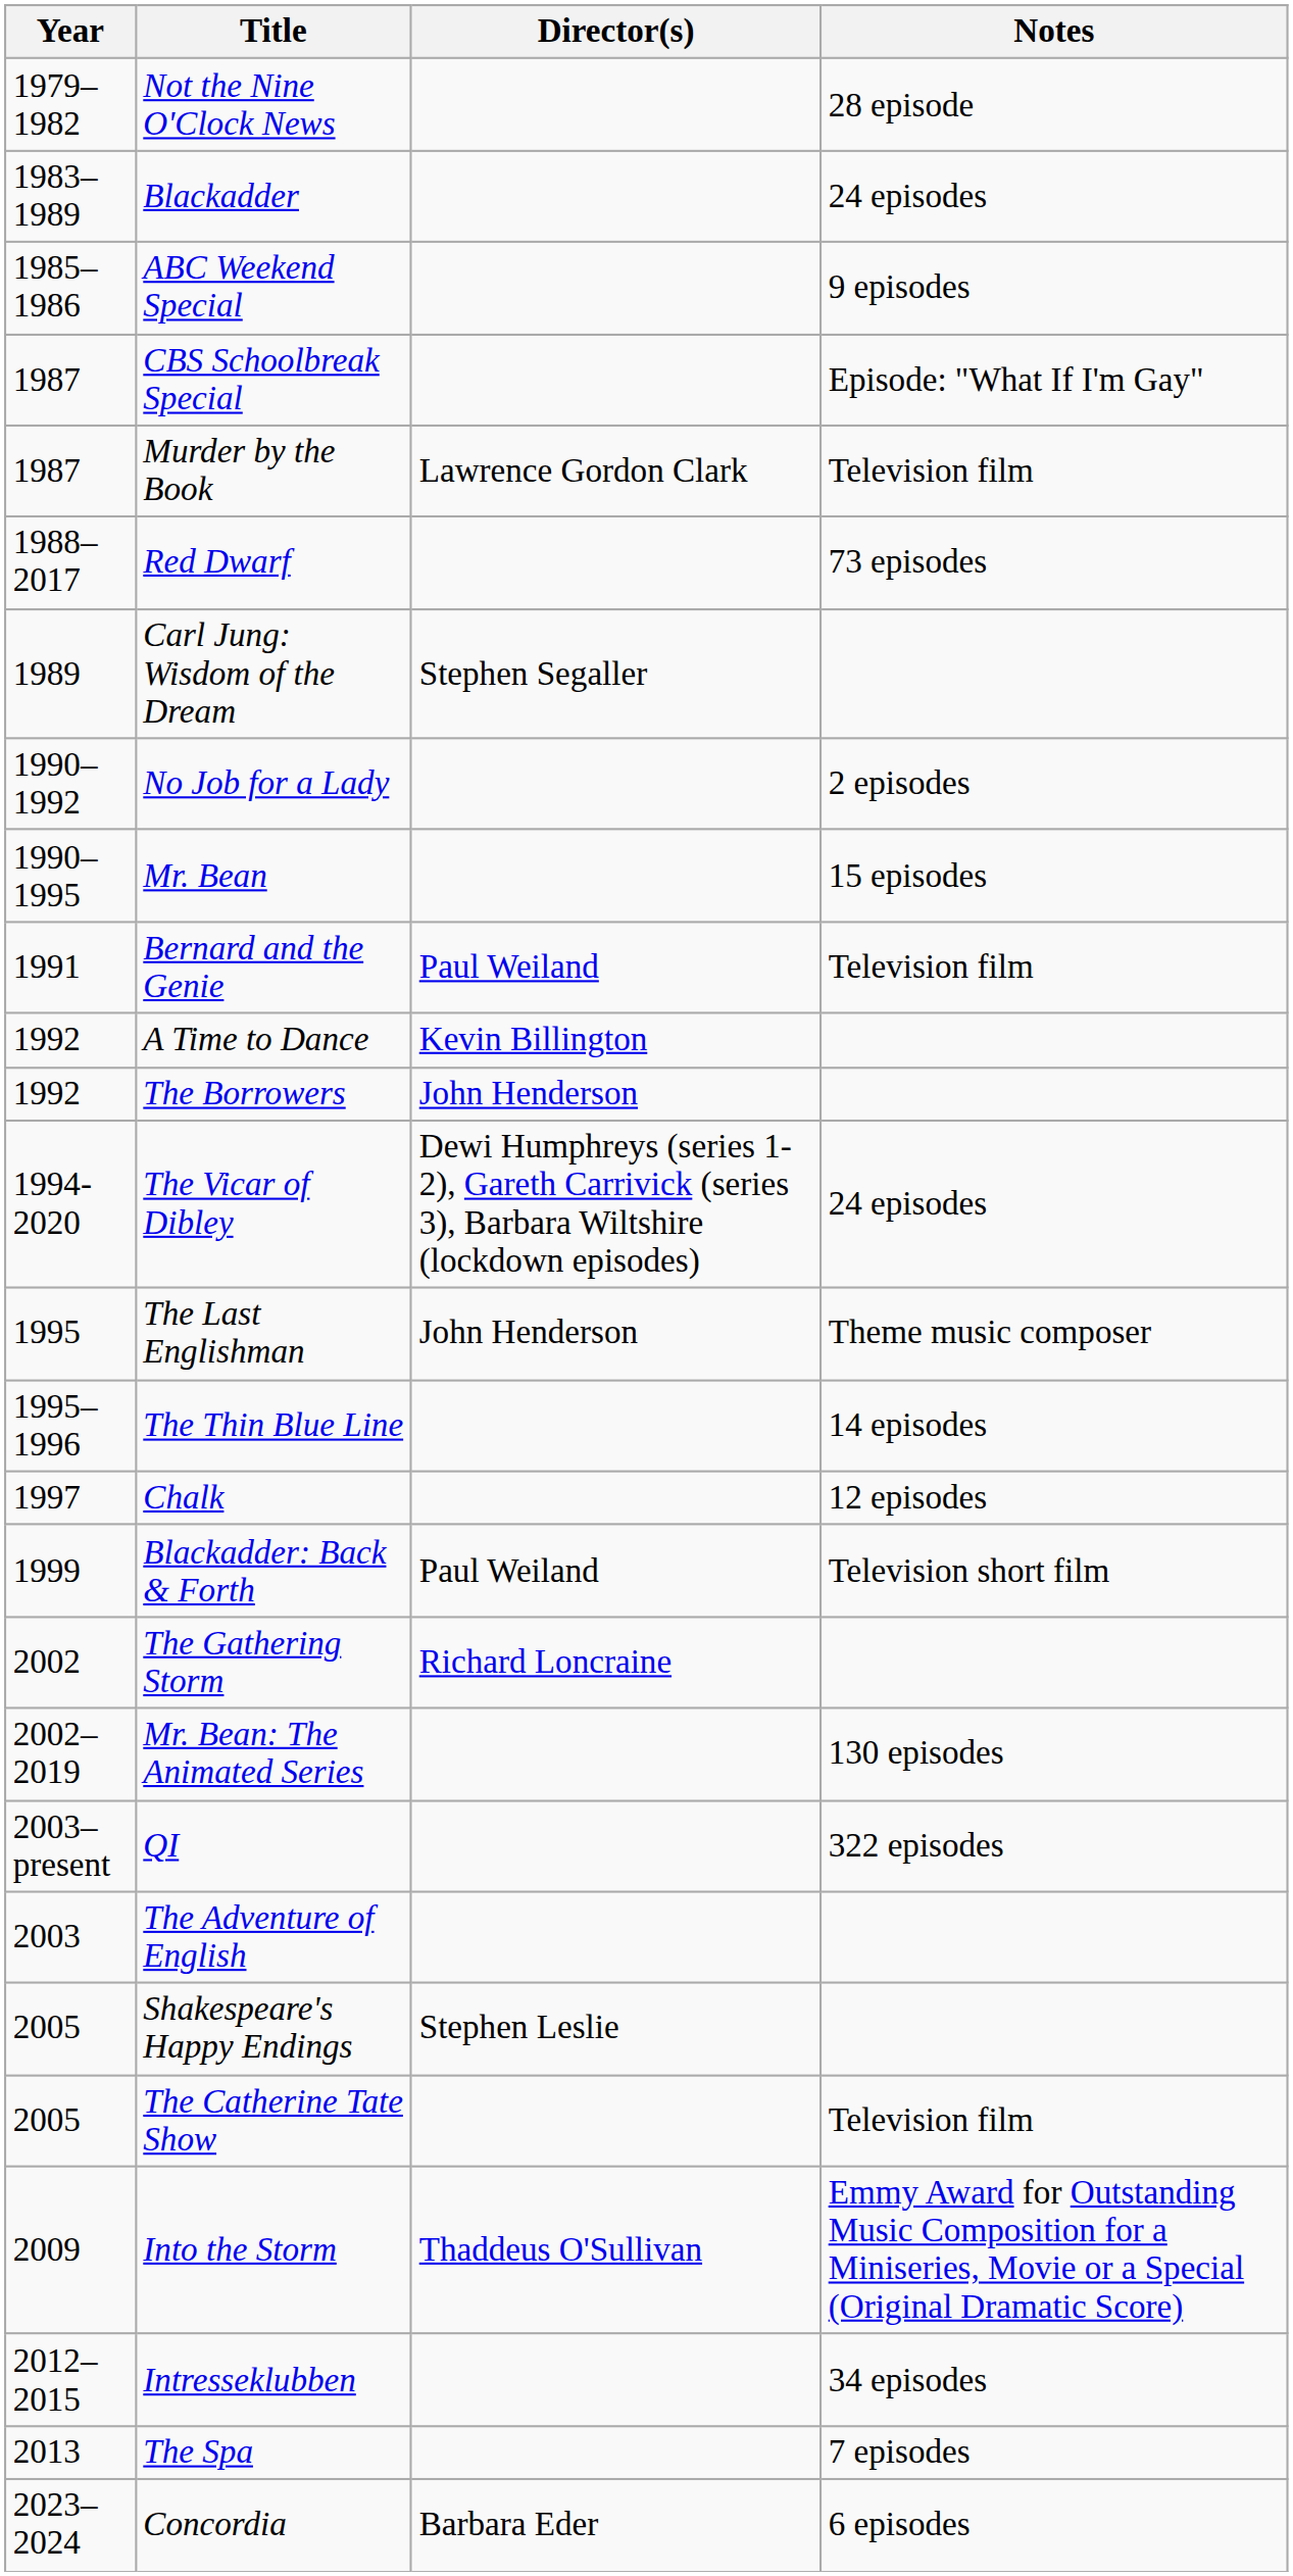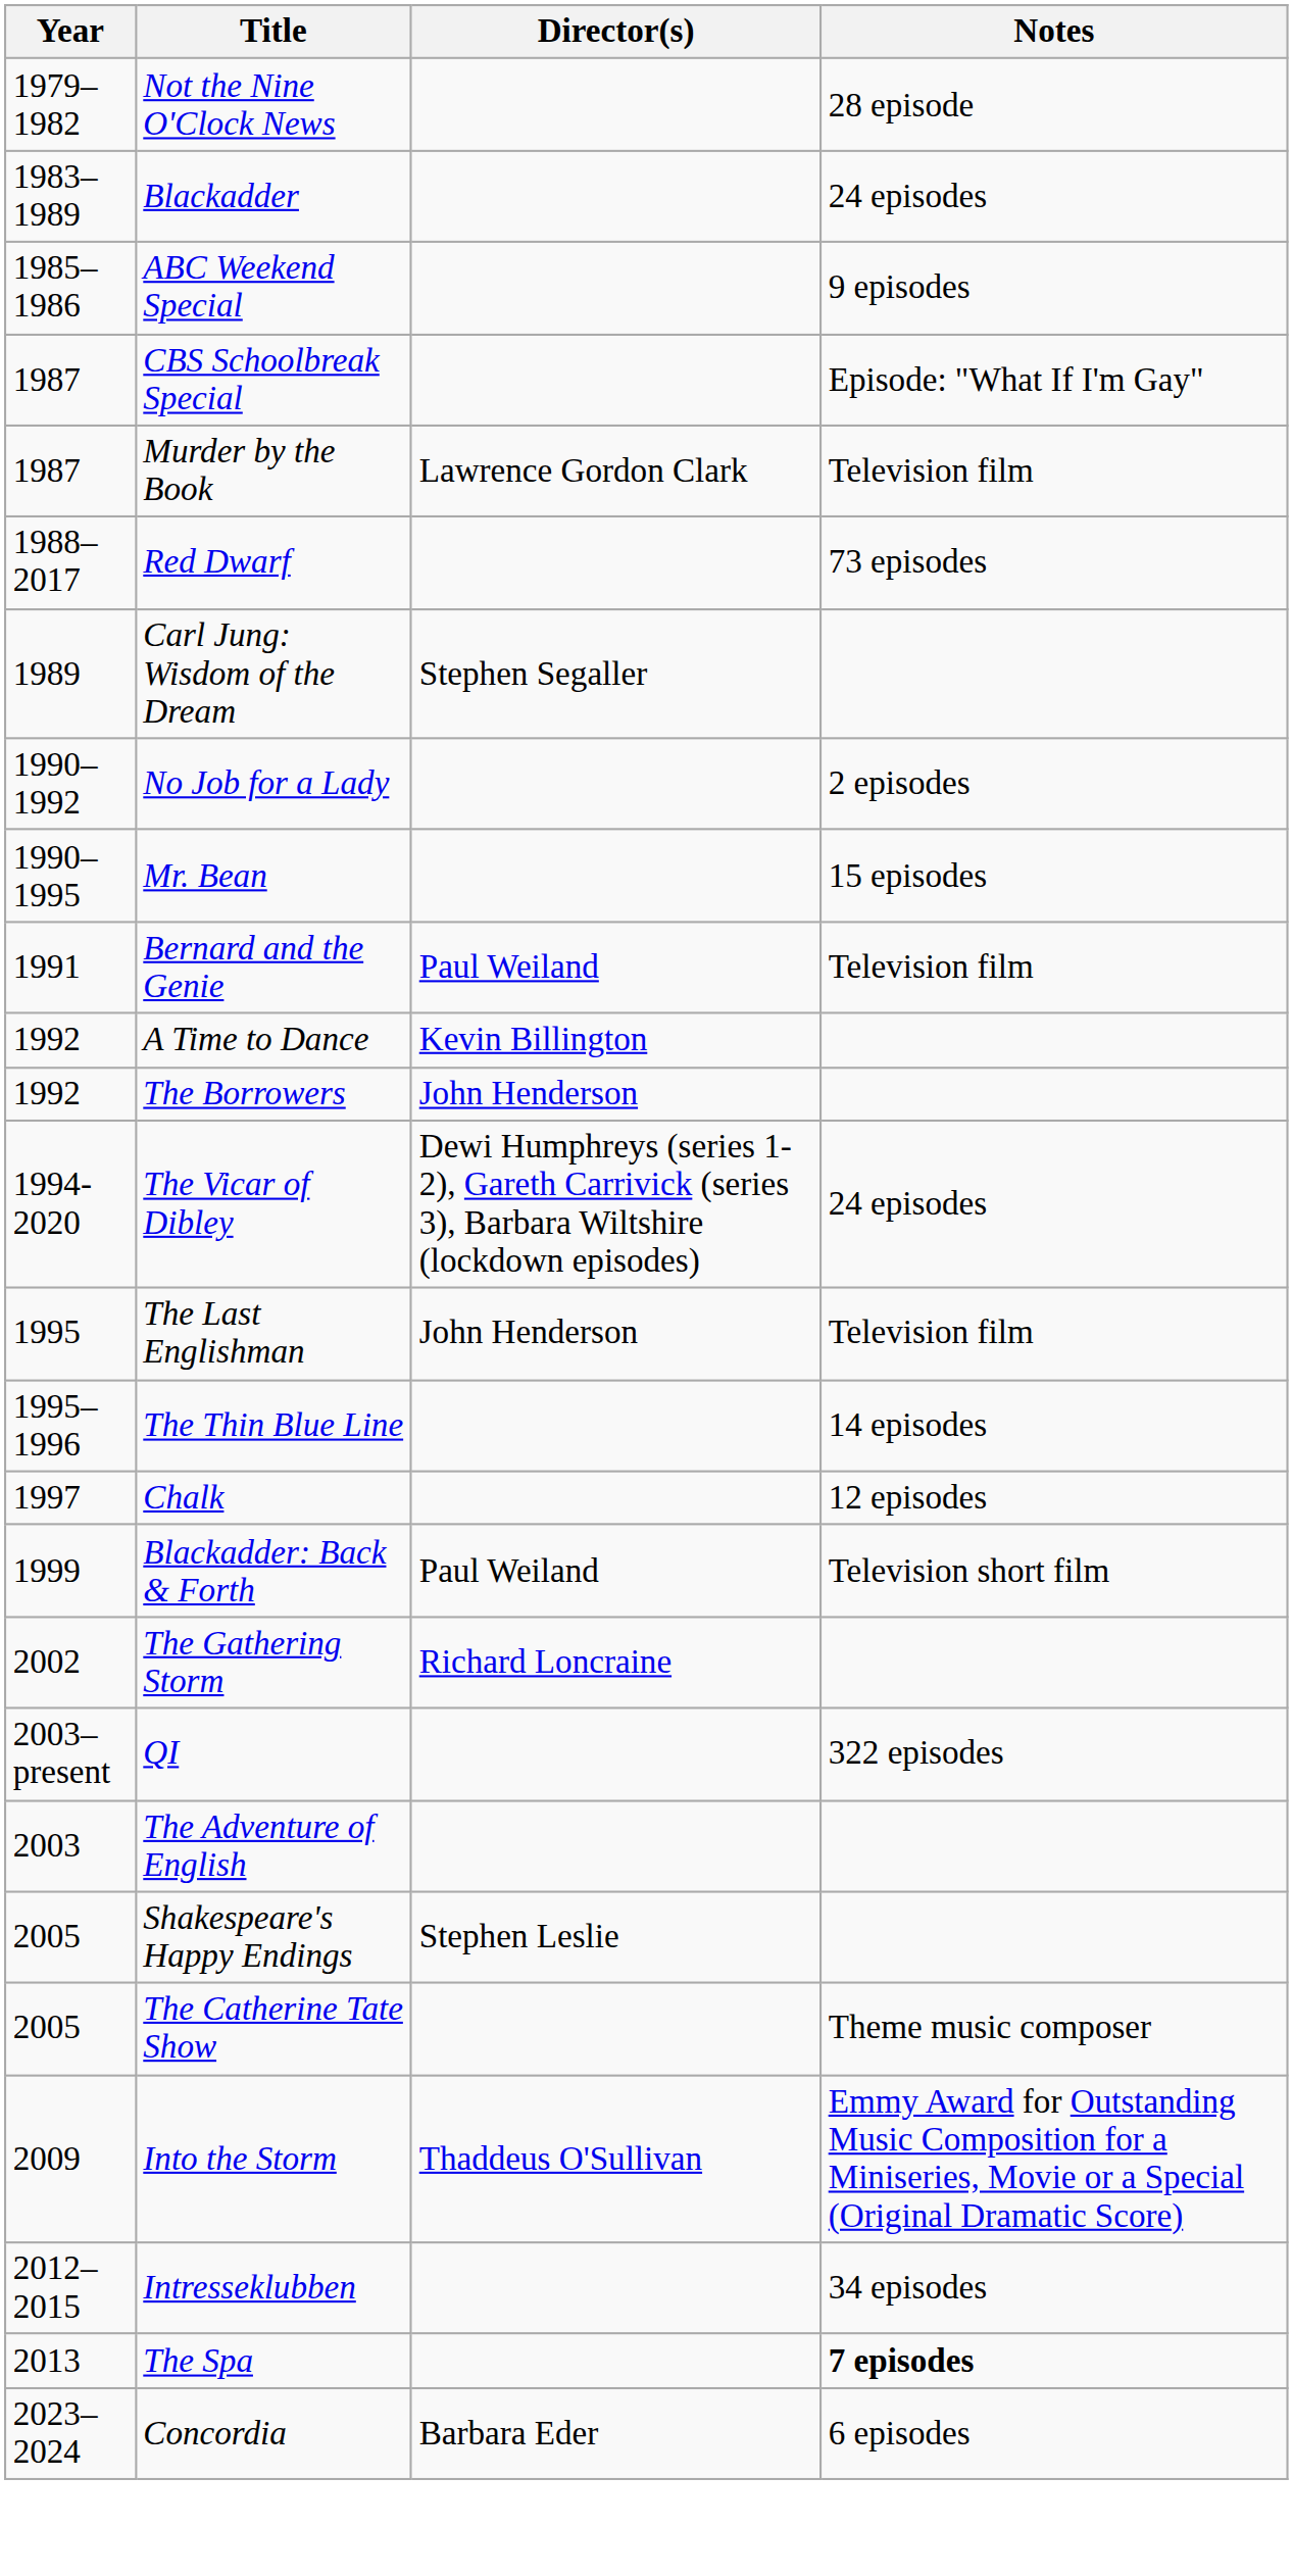 <table class="wikitable">
 <tr>
 <th>Year</th>
 <th>Title</th>
 <th>Director(s)</th>
 <th>Notes</th>
 </tr>
 <tr>
 <td>1979–1982</td>
 <td><em><a href='#'>Not the Nine O'Clock News</a></em></td>
 <td></td>
 <td>28 episode</td>
 </tr>
 <tr>
 <td>1983–1989</td>
 <td><em><a href='#'>Blackadder</a></em></td>
 <td></td>
 <td>24 episodes</td>
 </tr>
 <tr>
 <td>1985–1986</td>
 <td><em><a href='#'>ABC Weekend Special</a></em></td>
 <td></td>
 <td>9 episodes</td>
 </tr>
 <tr>
 <td>1987</td>
 <td><em><a href='#'>CBS Schoolbreak Special</a></em></td>
 <td></td>
 <td>Episode: "What If I'm Gay"</td>
 </tr>
 <tr>
 <td>1987</td>
 <td><em>Murder by the Book</em></td>
 <td>Lawrence Gordon Clark</td>
 <td>Television film</td>
 </tr>
 <tr>
 <td>1988–2017</td>
 <td><em><a href='#'>Red Dwarf</a></em></td>
 <td></td>
 <td>73 episodes</td>
 </tr>
 <tr>
 <td>1989</td>
 <td><em>Carl Jung: Wisdom of the Dream</em></td>
 <td>Stephen Segaller</td>
 <td></td>
 </tr>
 <tr>
 <td>1990–1992</td>
 <td><em><a href='#'>No Job for a Lady</a></em></td>
 <td></td>
 <td>2 episodes</td>
 </tr>
 <tr>
 <td>1990–1995</td>
 <td><em><a href='#'>Mr. Bean</a></em></td>
 <td></td>
 <td>15 episodes</td>
 </tr>
 <tr>
 <td>1991</td>
 <td><em><a href='#'>Bernard and the Genie</a></em></td>
 <td><a href='#'>Paul Weiland</a></td>
 <td>Television film</td>
 </tr>
 <tr>
 <td>1992</td>
 <td><em>A Time to Dance</em></td>
 <td><a href='#'>Kevin Billington</a></td>
 <td></td>
 </tr>
 <tr>
 <td>1992</td>
 <td><em><a href='#'>The Borrowers</a></em></td>
 <td><a href='#'>John Henderson</a></td>
 <td></td>
 </tr>
 <tr>
 <td>1994-2020</td>
 <td><em><a href='#'>The Vicar of Dibley</a></em></td>
 <td>Dewi Humphreys (series 1-2), <a href='#'>Gareth Carrivick</a> (series 3), Barbara Wiltshire (lockdown episodes)</td>
 <td>24 episodes</td>
 </tr>
 <tr>
 <td>1995</td>
 <td><em>The Last Englishman</em></td>
 <td>John Henderson</td>
-<td>Theme music composer</td>
+<td>Television film</td>
 </tr>
 <tr>
 <td>1995–1996</td>
 <td><em><a href='#'>The Thin Blue Line</a></em></td>
 <td></td>
 <td>14 episodes</td>
 </tr>
 <tr>
 <td>1997</td>
 <td><em><a href='#'>Chalk</a></em></td>
 <td></td>
 <td>12 episodes</td>
 </tr>
 <tr>
 <td>1999</td>
 <td><em><a href='#'>Blackadder: Back & Forth</a></em></td>
 <td>Paul Weiland</td>
 <td>Television short film</td>
 </tr>
 <tr>
 <td>2002</td>
 <td><em><a href='#'>The Gathering Storm</a></em></td>
 <td><a href='#'>Richard Loncraine</a></td>
 <td></td>
 </tr>
 <tr>
-<td>2002–2019</td>
-<td><em><a href='#'>Mr. Bean: The Animated Series</a></em></td>
-<td></td>
-<td>130 episodes</td>
-</tr>
-<tr>
 <td>2003–present</td>
 <td><em><a href='#'>QI</a></em></td>
 <td></td>
 <td>322 episodes</td>
 </tr>
 <tr>
 <td>2003</td>
 <td><em><a href='#'>The Adventure of English</a></em></td>
 <td></td>
 <td></td>
 </tr>
 <tr>
 <td>2005</td>
 <td><em>Shakespeare's Happy Endings</em></td>
 <td>Stephen Leslie</td>
 <td></td>
 </tr>
 <tr>
 <td>2005</td>
 <td><em><a href='#'>The Catherine Tate Show</a></em></td>
 <td></td>
-<td>Television film</td>
+<td>Theme music composer</td>
 </tr>
 <tr>
 <td>2009</td>
 <td><em><a href='#'>Into the Storm</a></em></td>
 <td><a href='#'>Thaddeus O'Sullivan</a></td>
 <td><a href='#'>Emmy Award</a> for <a href='#'>Outstanding Music Composition for a Miniseries, Movie or a Special (Original Dramatic Score)</a></td>
 </tr>
 <tr>
 <td>2012–2015</td>
 <td><em><a href='#'>Intresseklubben</a></em></td>
 <td></td>
 <td>34 episodes</td>
 </tr>
 <tr>
 <td>2013</td>
 <td><em><a href='#'>The Spa</a></em></td>
 <td></td>
-<td>7 episodes</td>
+<td><strong>7 episodes</strong></td>
 </tr>
 <tr>
 <td>2023–2024</td>
 <td><em>Concordia</em></td>
 <td>Barbara Eder</td>
 <td>6 episodes</td>
 </tr>
 </table>
